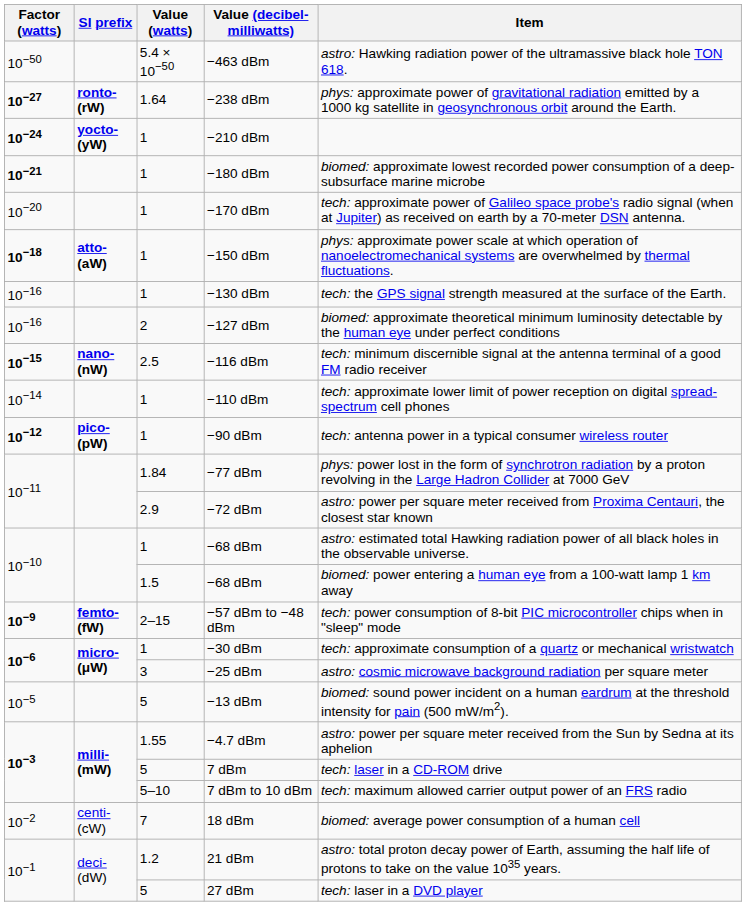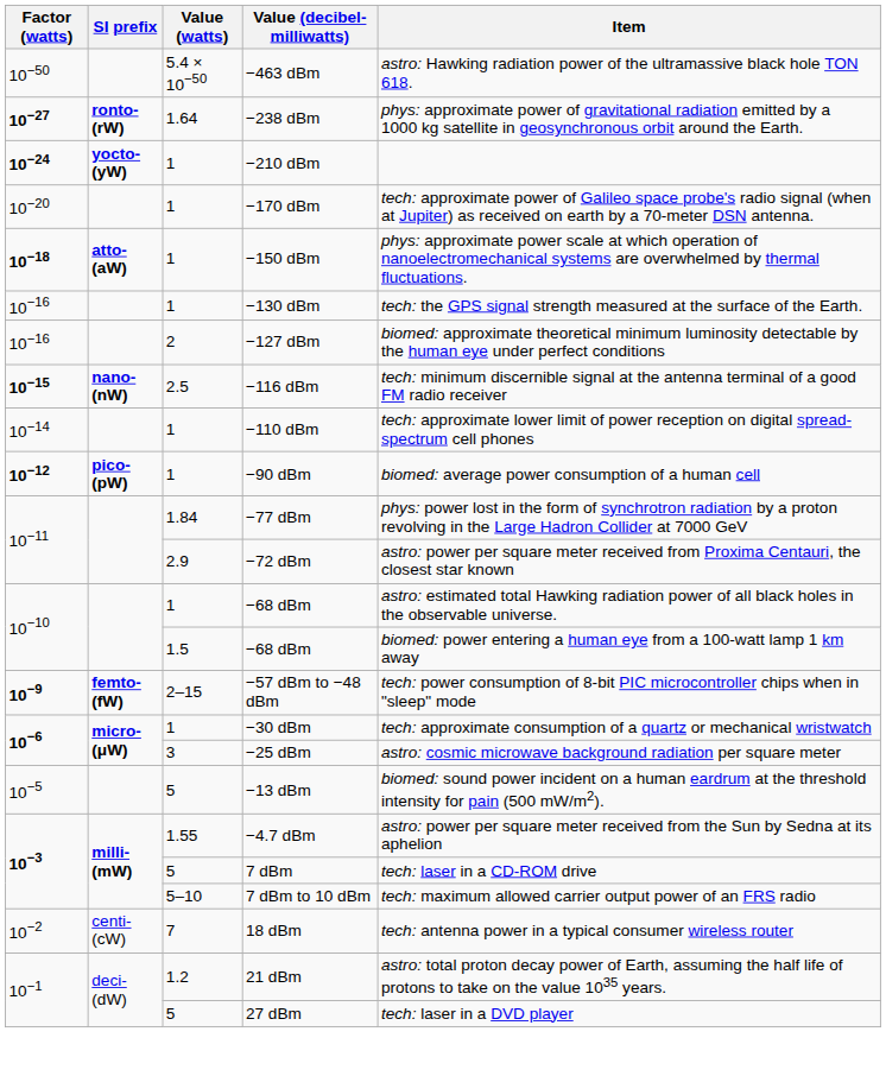 <table class="wikitable">
 <tr>
 <th>Factor (<a href='#'>watts</a>)</th>
 <th><a href='#'>SI</a> <a href='#'>prefix</a></th>
 <th>Value (<a href='#'>watts</a>)</th>
 <th>Value <a href='#'>(decibel-milliwatts)</a></th>
 <th>Item</th>
 </tr>
 <tr>
 <td>10<sup>−50</sup></td>
 <td></td>
 <td>5.4 × 10<sup>−50</sup></td>
 <td>−463 dBm</td>
 <td><em>astro:</em> Hawking radiation power of the ultramassive black hole <a href='#'>TON 618</a>.</td>
 </tr>
 <tr>
 <td><strong>10<sup>−27</sup></strong></td>
 <td><strong><a href='#'>ronto-</a> (rW)</strong></td>
 <td>1.64</td>
 <td>−238 dBm</td>
 <td><em>phys:</em> approximate power of <a href='#'>gravitational radiation</a> emitted by a 1000 kg satellite in <a href='#'>geosynchronous orbit</a> around the Earth.</td>
 </tr>
 <tr>
 <td><strong>10<sup>−24</sup></strong></td>
 <td><strong><a href='#'>yocto-</a> (yW)</strong></td>
 <td>1</td>
 <td>−210 dBm</td>
 <td></td>
-</tr>
-<tr>
-<td><strong>10<sup>−21</sup></strong></td>
-<td><strong></strong></td>
-<td>1</td>
-<td>−180 dBm</td>
-<td><em>biomed:</em> approximate lowest recorded power consumption of a deep-subsurface marine microbe</td>
 </tr>
 <tr>
 <td>10<sup>−20</sup></td>
 <td></td>
 <td>1</td>
 <td>−170 dBm</td>
 <td><em>tech:</em> approximate power of <a href='#'>Galileo space probe's</a> radio signal (when at <a href='#'>Jupiter</a>) as received on earth by a 70-meter <a href='#'>DSN</a> antenna.</td>
 </tr>
 <tr>
 <td><strong>10<sup>−18</sup></strong></td>
 <td><strong><a href='#'>atto-</a> (aW)</strong></td>
 <td>1</td>
 <td>−150 dBm</td>
 <td><em>phys:</em> approximate power scale at which operation of <a href='#'>nanoelectromechanical systems</a> are overwhelmed by <a href='#'>thermal fluctuations</a>.</td>
 </tr>
 <tr>
 <td>10<sup>−16</sup></td>
 <td></td>
 <td>1</td>
 <td>−130 dBm</td>
 <td><em>tech:</em> the <a href='#'>GPS signal</a> strength measured at the surface of the Earth.</td>
 </tr>
 <tr>
 <td>10<sup>−16</sup></td>
 <td></td>
 <td>2</td>
 <td>−127 dBm</td>
 <td><em>biomed:</em> approximate theoretical minimum luminosity detectable by the <a href='#'>human eye</a> under perfect conditions</td>
 </tr>
 <tr>
 <td><strong>10<sup>−15</sup></strong></td>
 <td><strong><a href='#'>nano-</a> (nW)</strong></td>
 <td>2.5</td>
 <td>−116 dBm</td>
 <td><em>tech:</em> minimum discernible signal at the antenna terminal of a good <a href='#'>FM</a> radio receiver</td>
 </tr>
 <tr>
 <td>10<sup>−14</sup></td>
 <td></td>
 <td>1</td>
 <td>−110 dBm</td>
 <td><em>tech:</em> approximate lower limit of power reception on digital <a href='#'>spread-spectrum</a> cell phones</td>
 </tr>
 <tr>
 <td><strong>10<sup>−12</sup></strong></td>
 <td><strong><a href='#'>pico-</a> (pW)</strong></td>
 <td>1</td>
 <td>−90 dBm</td>
-<td><em>tech:</em> antenna power in a typical consumer <a href='#'>wireless router</a></td>
+<td><em>biomed:</em> average power consumption of a human <a href='#'>cell</a></td>
 </tr>
 <tr>
 <td rowspan="2">10<sup>−11</sup></td>
 <td rowspan="2"></td>
 <td>1.84</td>
 <td>−77 dBm</td>
 <td><em>phys:</em> power lost in the form of <a href='#'>synchrotron radiation</a> by a proton revolving in the <a href='#'>Large Hadron Collider</a> at 7000 GeV</td>
 </tr>
 <tr>
 <td>2.9</td>
 <td>−72 dBm</td>
 <td><em>astro:</em> power per square meter received from <a href='#'>Proxima Centauri</a>, the closest star known</td>
 </tr>
 <tr>
 <td rowspan="2">10<sup>−10</sup></td>
 <td rowspan="2"></td>
 <td>1</td>
 <td>−68 dBm</td>
 <td><em>astro:</em> estimated total Hawking radiation power of all black holes in the observable universe.</td>
 </tr>
 <tr>
 <td>1.5</td>
 <td>−68 dBm</td>
 <td><em>biomed:</em> power entering a <a href='#'>human eye</a> from a 100-watt lamp 1 <a href='#'>km</a> away</td>
 </tr>
 <tr>
 <td><strong>10<sup>−9</sup></strong></td>
 <td><strong><a href='#'>femto-</a> (fW)</strong></td>
 <td>2–15</td>
 <td>−57 dBm to −48 dBm</td>
 <td><em>tech:</em> power consumption of 8-bit <a href='#'>PIC microcontroller</a> chips when in "sleep" mode</td>
 </tr>
 <tr>
 <td rowspan=2><strong>10<sup>−6</sup></strong></td>
 <td rowspan=2><strong><a href='#'>micro-</a> (μW)</strong></td>
 <td>1</td>
 <td>−30 dBm</td>
 <td><em>tech:</em> approximate consumption of a <a href='#'>quartz</a> or mechanical <a href='#'>wristwatch</a></td>
 </tr>
 <tr>
 <td>3</td>
 <td>−25 dBm</td>
 <td><em>astro:</em> <a href='#'>cosmic microwave background radiation</a> per square meter</td>
 </tr>
 <tr>
 <td>10<sup>−5</sup></td>
 <td></td>
 <td>5</td>
 <td>−13 dBm</td>
 <td><em>biomed:</em> sound power incident on a human <a href='#'>eardrum</a> at the threshold intensity for <a href='#'>pain</a> (500 mW/m<sup>2</sup>).</td>
 </tr>
 <tr>
 <td rowspan="3"><strong>10<sup>−3</sup></strong></td>
 <td rowspan="3"><strong><a href='#'>milli-</a> (mW)</strong></td>
 <td>1.55</td>
 <td>−4.7 dBm</td>
 <td><em>astro:</em> power per square meter received from the Sun by Sedna at its aphelion</td>
 </tr>
 <tr>
 <td>5</td>
 <td>7 dBm</td>
 <td><em>tech:</em> <a href='#'>laser</a> in a <a href='#'>CD-ROM</a> drive</td>
 </tr>
 <tr>
 <td>5–10</td>
 <td>7 dBm to 10 dBm</td>
 <td><em>tech:</em> maximum allowed carrier output power of an <a href='#'>FRS</a> radio</td>
 </tr>
 <tr>
 <td>10<sup>−2</sup></td>
 <td><a href='#'>centi-</a> (cW)</td>
 <td>7</td>
 <td>18 dBm</td>
-<td><em>biomed:</em> average power consumption of a human <a href='#'>cell</a></td>
+<td><em>tech:</em> antenna power in a typical consumer <a href='#'>wireless router</a></td>
 </tr>
 <tr>
 <td rowspan="2">10<sup>−1</sup></td>
 <td rowspan="2"><a href='#'>deci-</a> (dW)</td>
 <td>1.2</td>
 <td>21 dBm</td>
 <td><em>astro:</em> total proton decay power of Earth, assuming the half life of protons to take on the value 10<sup>35</sup> years.</td>
 </tr>
 <tr>
 <td>5</td>
 <td>27 dBm</td>
 <td><em>tech:</em> laser in a <a href='#'>DVD player</a></td>
 </tr>
 </table>
